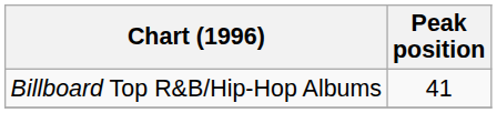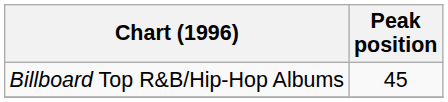 <table class="wikitable">
 <tr>
 <th>Chart (1996)</th>
 <th>Peak<br>position</th>
 </tr>
 <tr>
 <td><em>Billboard</em> Top R&B/Hip-Hop Albums</td>
-<td align="center">41</td>
+<td align="center">45</td>
 </tr>
 <tr>
 </tr>
 </table>
